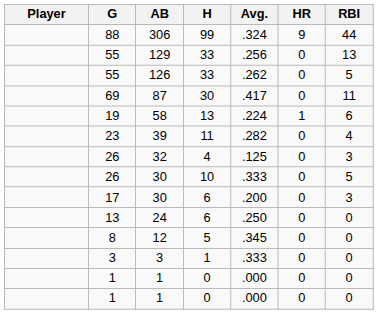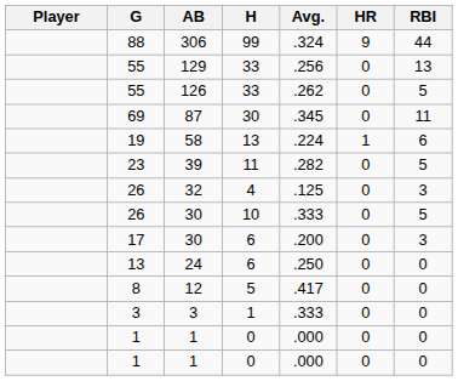 <table class="wikitable sortable">
 <tr>
 <th bgcolor="#DDDDFF" width="16%">Player</th>
 <th bgcolor="#DDDDFF" width="9%">G</th>
 <th bgcolor="#DDDDFF" width="9%">AB</th>
 <th bgcolor="#DDDDFF" width="9%">H</th>
 <th bgcolor="#DDDDFF" width="9%">Avg.</th>
 <th bgcolor="#DDDDFF" width="9%">HR</th>
 <th bgcolor="#DDDDFF" width="9%">RBI</th>
 </tr>
 <tr align="center">
 <td></td>
 <td>88</td>
 <td>306</td>
 <td>99</td>
 <td>.324</td>
 <td>9</td>
 <td>44</td>
 </tr>
 <tr align="center">
 <td></td>
 <td>55</td>
 <td>129</td>
 <td>33</td>
 <td>.256</td>
 <td>0</td>
 <td>13</td>
 </tr>
 <tr align="center">
 <td></td>
 <td>55</td>
 <td>126</td>
 <td>33</td>
 <td>.262</td>
 <td>0</td>
 <td>5</td>
 </tr>
 <tr align="center">
 <td></td>
 <td>69</td>
 <td>87</td>
 <td>30</td>
-<td>.417</td>
+<td>.345</td>
 <td>0</td>
 <td>11</td>
 </tr>
 <tr align="center">
 <td></td>
 <td>19</td>
 <td>58</td>
 <td>13</td>
 <td>.224</td>
 <td>1</td>
 <td>6</td>
 </tr>
 <tr align="center">
 <td></td>
 <td>23</td>
 <td>39</td>
 <td>11</td>
 <td>.282</td>
 <td>0</td>
-<td>4</td>
+<td>5</td>
 </tr>
 <tr align="center">
 <td></td>
 <td>26</td>
 <td>32</td>
 <td>4</td>
 <td>.125</td>
 <td>0</td>
 <td>3</td>
 </tr>
 <tr align="center">
 <td></td>
 <td>26</td>
 <td>30</td>
 <td>10</td>
 <td>.333</td>
 <td>0</td>
 <td>5</td>
 </tr>
 <tr align="center">
 <td></td>
 <td>17</td>
 <td>30</td>
 <td>6</td>
 <td>.200</td>
 <td>0</td>
 <td>3</td>
 </tr>
 <tr align="center">
 <td></td>
 <td>13</td>
 <td>24</td>
 <td>6</td>
 <td>.250</td>
 <td>0</td>
 <td>0</td>
 </tr>
 <tr align="center">
 <td></td>
 <td>8</td>
 <td>12</td>
 <td>5</td>
-<td>.345</td>
+<td>.417</td>
 <td>0</td>
 <td>0</td>
 </tr>
 <tr align="center">
 <td></td>
 <td>3</td>
 <td>3</td>
 <td>1</td>
 <td>.333</td>
 <td>0</td>
 <td>0</td>
 </tr>
 <tr align="center">
 <td></td>
 <td>1</td>
 <td>1</td>
 <td>0</td>
 <td>.000</td>
 <td>0</td>
 <td>0</td>
 </tr>
 <tr align="center">
 <td></td>
 <td>1</td>
 <td>1</td>
 <td>0</td>
 <td>.000</td>
 <td>0</td>
 <td>0</td>
 </tr>
 </table>
